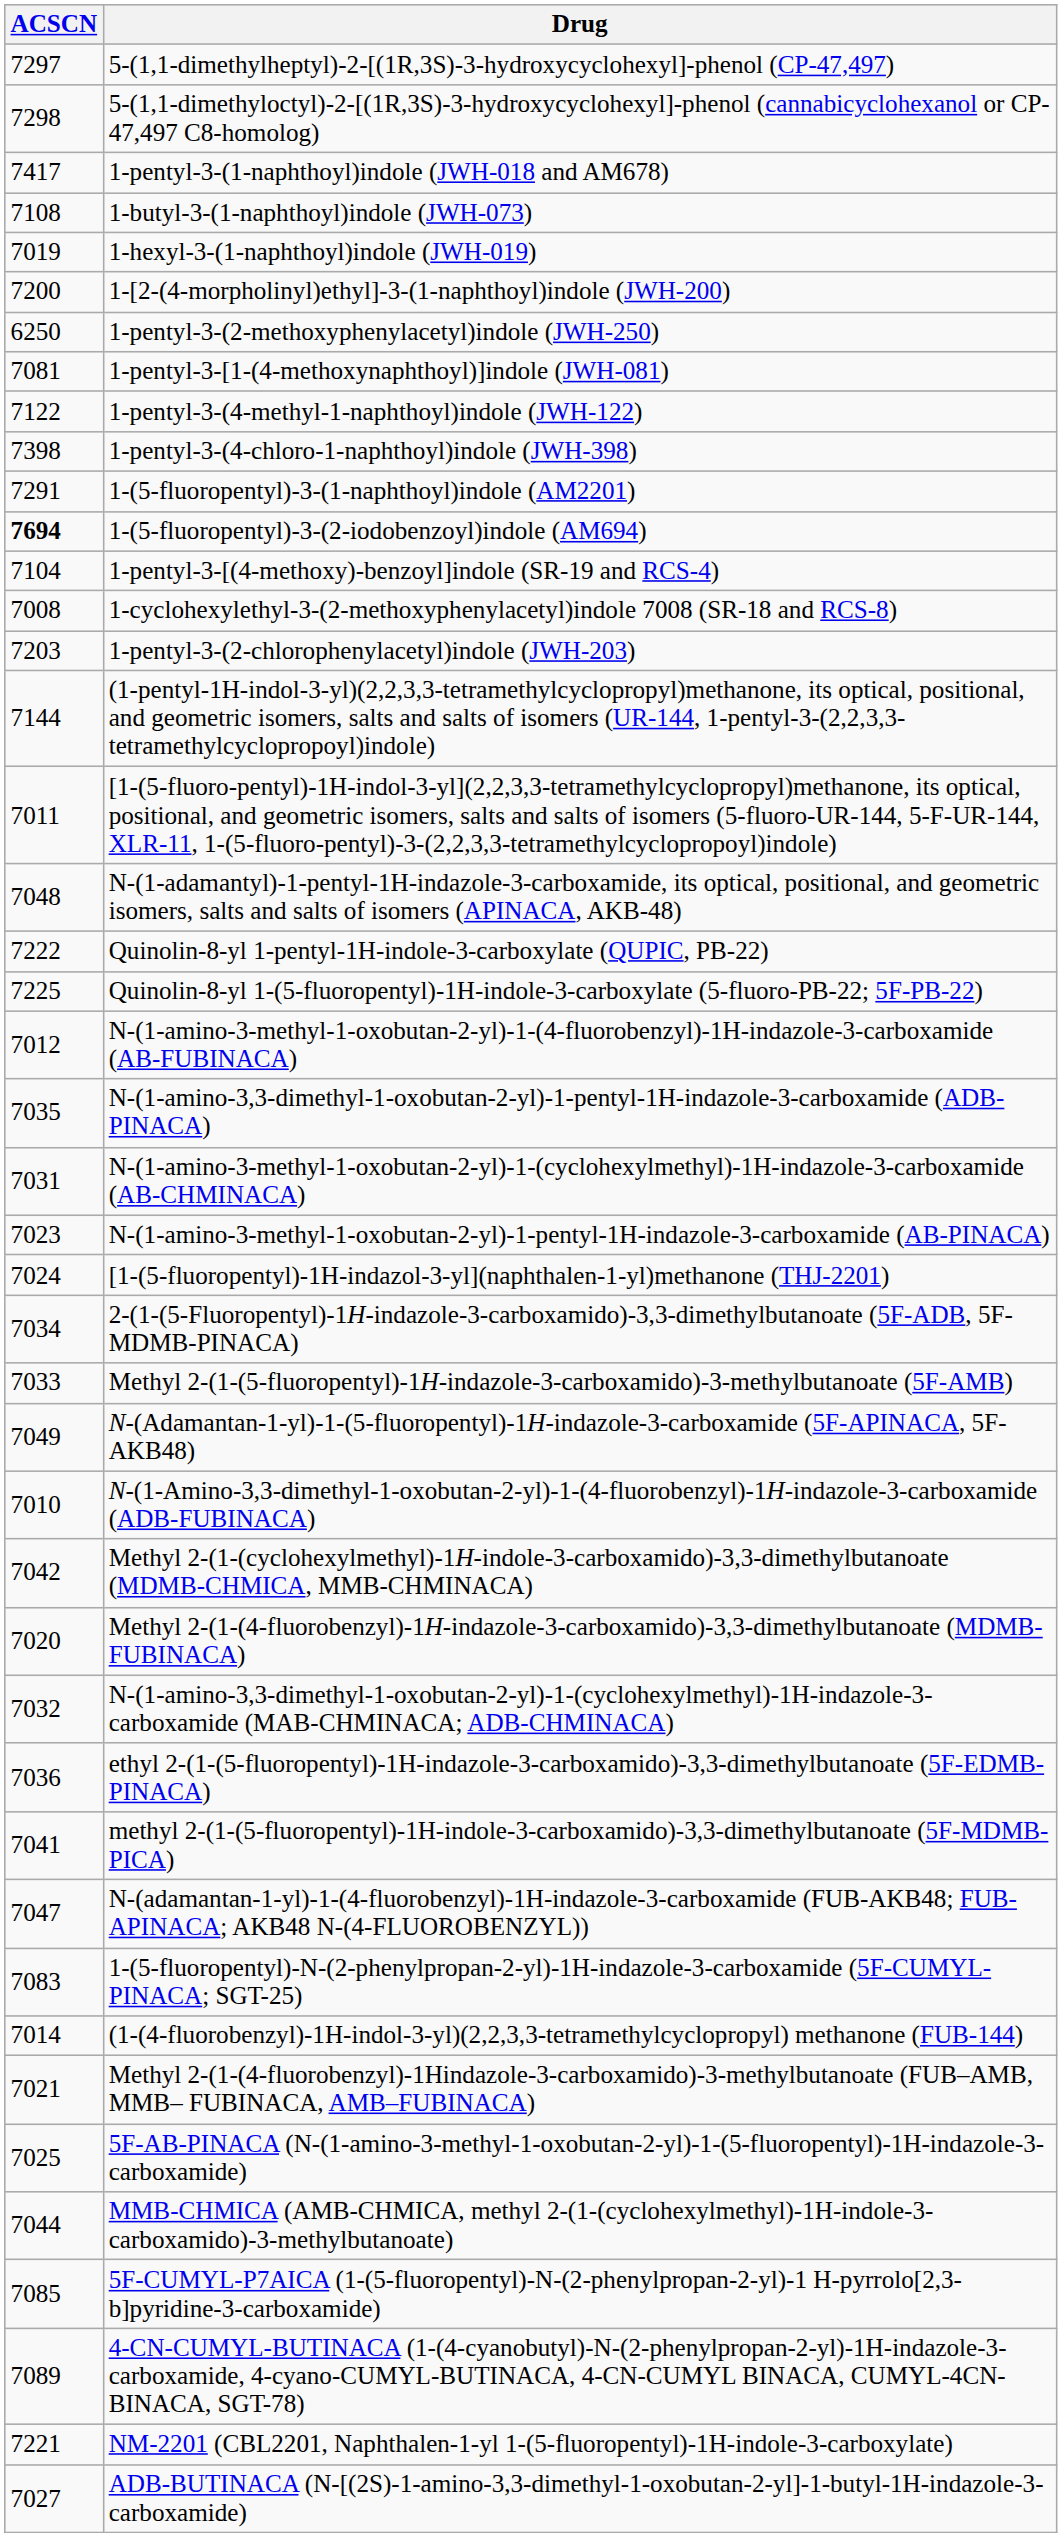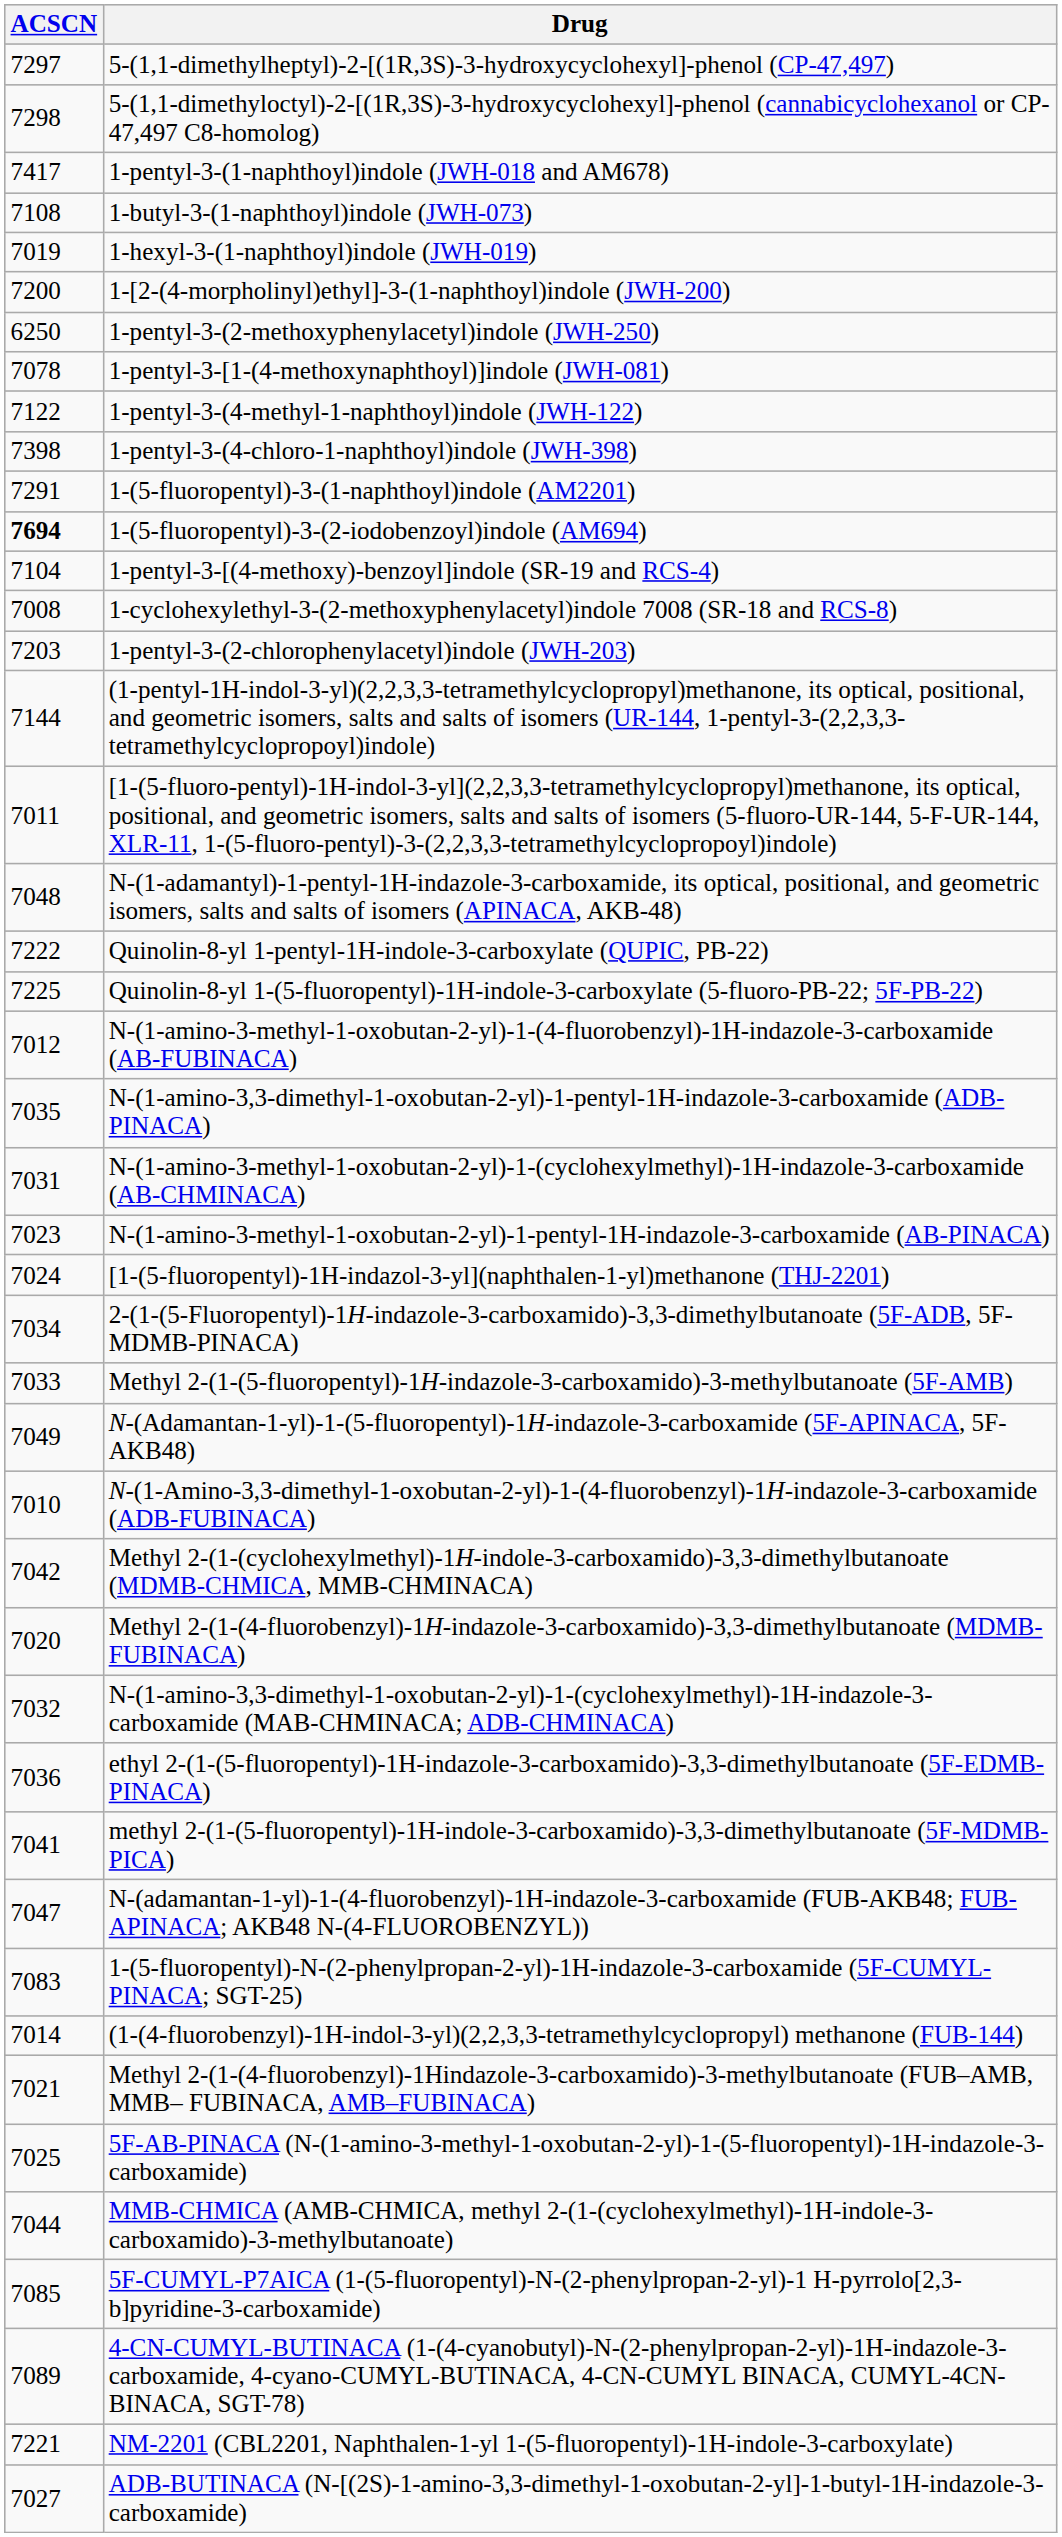 <table class="wikitable sortable">
 <tr>
 <th><a href='#'>ACSCN</a></th>
 <th width="600">Drug</th>
 </tr>
 <tr>
 <td>7297</td>
 <td>5-(1,1-dimethylheptyl)-2-[(1R,3S)-3-hydroxycyclohexyl]-phenol (<a href='#'>CP-47,497</a>)</td>
 </tr>
 <tr>
 <td>7298</td>
 <td>5-(1,1-dimethyloctyl)-2-[(1R,3S)-3-hydroxycyclohexyl]-phenol (<a href='#'>cannabicyclohexanol</a> or CP-47,497 C8-homolog)</td>
 </tr>
 <tr>
 <td>7417</td>
 <td>1-pentyl-3-(1-naphthoyl)indole (<a href='#'>JWH-018</a> and AM678)</td>
 </tr>
 <tr>
 <td>7108</td>
 <td>1-butyl-3-(1-naphthoyl)indole (<a href='#'>JWH-073</a>)</td>
 </tr>
 <tr>
 <td>7019</td>
 <td>1-hexyl-3-(1-naphthoyl)indole (<a href='#'>JWH-019</a>)</td>
 </tr>
 <tr>
 <td>7200</td>
 <td>1-[2-(4-morpholinyl)ethyl]-3-(1-naphthoyl)indole (<a href='#'>JWH-200</a>)</td>
 </tr>
 <tr>
 <td>6250</td>
 <td>1-pentyl-3-(2-methoxyphenylacetyl)indole (<a href='#'>JWH-250</a>)</td>
 </tr>
 <tr>
-<td>7081</td>
+<td>7078</td>
 <td>1-pentyl-3-[1-(4-methoxynaphthoyl)]indole (<a href='#'>JWH-081</a>)</td>
 </tr>
 <tr>
 <td>7122</td>
 <td>1-pentyl-3-(4-methyl-1-naphthoyl)indole (<a href='#'>JWH-122</a>)</td>
 </tr>
 <tr>
 <td>7398</td>
 <td>1-pentyl-3-(4-chloro-1-naphthoyl)indole (<a href='#'>JWH-398</a>)</td>
 </tr>
 <tr>
 <td>7291</td>
 <td>1-(5-fluoropentyl)-3-(1-naphthoyl)indole (<a href='#'>AM2201</a>)</td>
 </tr>
 <tr>
 <td><strong>7694</strong></td>
 <td>1-(5-fluoropentyl)-3-(2-iodobenzoyl)indole (<a href='#'>AM694</a>)</td>
 </tr>
 <tr>
 <td>7104</td>
 <td>1-pentyl-3-[(4-methoxy)-benzoyl]indole (SR-19 and <a href='#'>RCS-4</a>)</td>
 </tr>
 <tr>
 <td>7008</td>
 <td>1-cyclohexylethyl-3-(2-methoxyphenylacetyl)indole 7008 (SR-18 and <a href='#'>RCS-8</a>)</td>
 </tr>
 <tr>
 <td>7203</td>
 <td>1-pentyl-3-(2-chlorophenylacetyl)indole (<a href='#'>JWH-203</a>)</td>
 </tr>
 <tr>
 <td>7144</td>
 <td>(1-pentyl-1H-indol-3-yl)(2,2,3,3-tetramethylcyclopropyl)methanone, its optical, positional, and geometric isomers, salts and salts of isomers (<a href='#'>UR-144</a>, 1-pentyl-3-(2,2,3,3-tetramethylcyclopropoyl)indole)</td>
 </tr>
 <tr>
 <td>7011</td>
 <td>[1-(5-fluoro-pentyl)-1H-indol-3-yl](2,2,3,3-tetramethylcyclopropyl)methanone, its optical, positional, and geometric isomers, salts and salts of isomers (5-fluoro-UR-144, 5-F-UR-144, <a href='#'>XLR-11</a>, 1-(5-fluoro-pentyl)-3-(2,2,3,3-tetramethylcyclopropoyl)indole)</td>
 </tr>
 <tr>
 <td>7048</td>
 <td>N-(1-adamantyl)-1-pentyl-1H-indazole-3-carboxamide, its optical, positional, and geometric isomers, salts and salts of isomers (<a href='#'>APINACA</a>, AKB-48)</td>
 </tr>
 <tr>
 <td>7222</td>
 <td>Quinolin-8-yl 1-pentyl-1H-indole-3-carboxylate (<a href='#'>QUPIC</a>, PB-22)</td>
 </tr>
 <tr>
 <td>7225</td>
 <td>Quinolin-8-yl 1-(5-fluoropentyl)-1H-indole-3-carboxylate (5-fluoro-PB-22; <a href='#'>5F-PB-22</a>)</td>
 </tr>
 <tr>
 <td>7012</td>
 <td>N-(1-amino-3-methyl-1-oxobutan-2-yl)-1-(4-fluorobenzyl)-1H-indazole-3-carboxamide (<a href='#'>AB-FUBINACA</a>)</td>
 </tr>
 <tr>
 <td>7035</td>
 <td>N-(1-amino-3,3-dimethyl-1-oxobutan-2-yl)-1-pentyl-1H-indazole-3-carboxamide (<a href='#'>ADB-PINACA</a>)</td>
 </tr>
 <tr>
 <td>7031</td>
 <td>N-(1-amino-3-methyl-1-oxobutan-2-yl)-1-(cyclohexylmethyl)-1H-indazole-3-carboxamide (<a href='#'>AB-CHMINACA</a>)</td>
 </tr>
 <tr>
 <td>7023</td>
 <td>N-(1-amino-3-methyl-1-oxobutan-2-yl)-1-pentyl-1H-indazole-3-carboxamide (<a href='#'>AB-PINACA</a>)</td>
 </tr>
 <tr>
 <td>7024</td>
 <td>[1-(5-fluoropentyl)-1H-indazol-3-yl](naphthalen-1-yl)methanone (<a href='#'>THJ-2201</a>)</td>
 </tr>
 <tr>
 <td>7034</td>
 <td>2-(1-(5-Fluoropentyl)-1<em>H</em>-indazole-3-carboxamido)-3,3-dimethylbutanoate (<a href='#'>5F-ADB</a>, 5F-MDMB-PINACA)</td>
 </tr>
 <tr>
 <td>7033</td>
 <td>Methyl 2-(1-(5-fluoropentyl)-1<em>H</em>-indazole-3-carboxamido)-3-methylbutanoate (<a href='#'>5F-AMB</a>)</td>
 </tr>
 <tr>
 <td>7049</td>
 <td><em>N</em>-(Adamantan-1-yl)-1-(5-fluoropentyl)-1<em>H</em>-indazole-3-carboxamide (<a href='#'>5F-APINACA</a>, 5F-AKB48)</td>
 </tr>
 <tr>
 <td>7010</td>
 <td><em>N</em>-(1-Amino-3,3-dimethyl-1-oxobutan-2-yl)-1-(4-fluorobenzyl)-1<em>H</em>-indazole-3-carboxamide (<a href='#'>ADB-FUBINACA</a>)</td>
 </tr>
 <tr>
 <td>7042</td>
 <td>Methyl 2-(1-(cyclohexylmethyl)-1<em>H</em>-indole-3-carboxamido)-3,3-dimethylbutanoate (<a href='#'>MDMB-CHMICA</a>, MMB-CHMINACA)</td>
 </tr>
 <tr>
 <td>7020</td>
 <td>Methyl 2-(1-(4-fluorobenzyl)-1<em>H</em>-indazole-3-carboxamido)-3,3-dimethylbutanoate (<a href='#'>MDMB-FUBINACA</a>)</td>
 </tr>
 <tr>
 <td>7032</td>
 <td>N-(1-amino-3,3-dimethyl-1-oxobutan-2-yl)-1-(cyclohexylmethyl)-1H-indazole-3-carboxamide (MAB-CHMINACA; <a href='#'>ADB-CHMINACA</a>)</td>
 </tr>
 <tr>
 <td>7036</td>
 <td>ethyl 2-(1-(5-fluoropentyl)-1H-indazole-3-carboxamido)-3,3-dimethylbutanoate (<a href='#'>5F-EDMB-PINACA</a>)</td>
 </tr>
 <tr>
 <td>7041</td>
 <td>methyl 2-(1-(5-fluoropentyl)-1H-indole-3-carboxamido)-3,3-dimethylbutanoate (<a href='#'>5F-MDMB-PICA</a>)</td>
 </tr>
 <tr>
 <td>7047</td>
 <td>N-(adamantan-1-yl)-1-(4-fluorobenzyl)-1H-indazole-3-carboxamide (FUB-AKB48; <a href='#'>FUB-APINACA</a>; AKB48 N-(4-FLUOROBENZYL))</td>
 </tr>
 <tr>
 <td>7083</td>
 <td>1-(5-fluoropentyl)-N-(2-phenylpropan-2-yl)-1H-indazole-3-carboxamide (<a href='#'>5F-CUMYL-PINACA</a>; SGT-25)</td>
 </tr>
 <tr>
 <td>7014</td>
 <td>(1-(4-fluorobenzyl)-1H-indol-3-yl)(2,2,3,3-tetramethylcyclopropyl) methanone (<a href='#'>FUB-144</a>)</td>
 </tr>
 <tr>
 <td>7021</td>
 <td>Methyl 2-(1-(4-fluorobenzyl)-1Hindazole-3-carboxamido)-3-methylbutanoate (FUB–AMB, MMB– FUBINACA, <a href='#'>AMB–FUBINACA</a>)</td>
 </tr>
 <tr>
 <td>7025</td>
 <td><a href='#'>5F-AB-PINACA</a> (N-(1-amino-3-methyl-1-oxobutan-2-yl)-1-(5-fluoropentyl)-1H-indazole-3-carboxamide)</td>
 </tr>
 <tr>
 <td>7044</td>
 <td><a href='#'>MMB-CHMICA</a> (AMB-CHMICA, methyl 2-(1-(cyclohexylmethyl)-1H-indole-3-carboxamido)-3-methylbutanoate)</td>
 </tr>
 <tr>
 <td>7085</td>
 <td><a href='#'>5F-CUMYL-P7AICA</a> (1-(5-fluoropentyl)-N-(2-phenylpropan-2-yl)-1 H-pyrrolo[2,3-b]pyridine-3-carboxamide)</td>
 </tr>
 <tr>
 <td>7089</td>
 <td><a href='#'>4-CN-CUMYL-BUTINACA</a> (1-(4-cyanobutyl)-N-(2-phenylpropan-2-yl)-1H-indazole-3-carboxamide, 4-cyano-CUMYL-BUTINACA, 4-CN-CUMYL BINACA, CUMYL-4CN-BINACA, SGT-78)</td>
 </tr>
 <tr>
 <td>7221</td>
 <td><a href='#'>NM-2201</a> (CBL2201, Naphthalen-1-yl 1-(5-fluoropentyl)-1H-indole-3-carboxylate)</td>
 </tr>
 <tr>
 <td>7027</td>
 <td><a href='#'>ADB-BUTINACA</a> (N-[(2S)-1-amino-3,3-dimethyl-1-oxobutan-2-yl]-1-butyl-1H-indazole-3-carboxamide)</td>
 </tr>
 </table>
